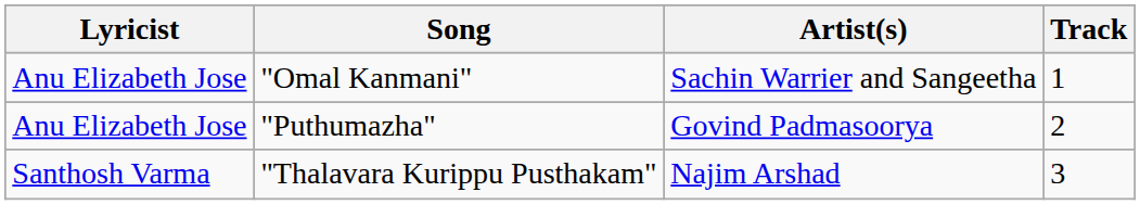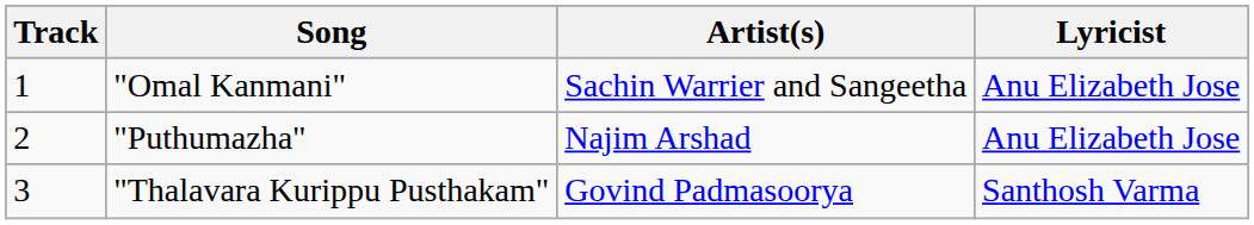 <table class="wikitable">
 <tr style="background:#ccc; text-align:center;">
-<th>Lyricist</th>
+<th>Track</th>
 <th>Song</th>
 <th>Artist(s)</th>
-<th>Track</th>
+<th>Lyricist</th>
 </tr>
 <tr>
-<td><a href='#'>Anu Elizabeth Jose</a></td>
+<td>1</td>
 <td>"Omal Kanmani"</td>
 <td><a href='#'>Sachin Warrier</a> and Sangeetha</td>
-<td>1</td>
+<td><a href='#'>Anu Elizabeth Jose</a></td>
 </tr>
 <tr>
+<td>2</td>
+<td>"Puthumazha"</td>
+<td><a href='#'>Najim Arshad</a></td>
 <td><a href='#'>Anu Elizabeth Jose</a></td>
-<td>"Puthumazha"</td>
-<td><a href='#'>Govind Padmasoorya</a></td>
-<td>2</td>
 </tr>
 <tr>
+<td>3</td>
+<td>"Thalavara Kurippu Pusthakam"</td>
+<td><a href='#'>Govind Padmasoorya</a></td>
 <td><a href='#'>Santhosh Varma</a></td>
-<td>"Thalavara Kurippu Pusthakam"</td>
-<td><a href='#'>Najim Arshad</a></td>
-<td>3</td>
 </tr>
 </table>
